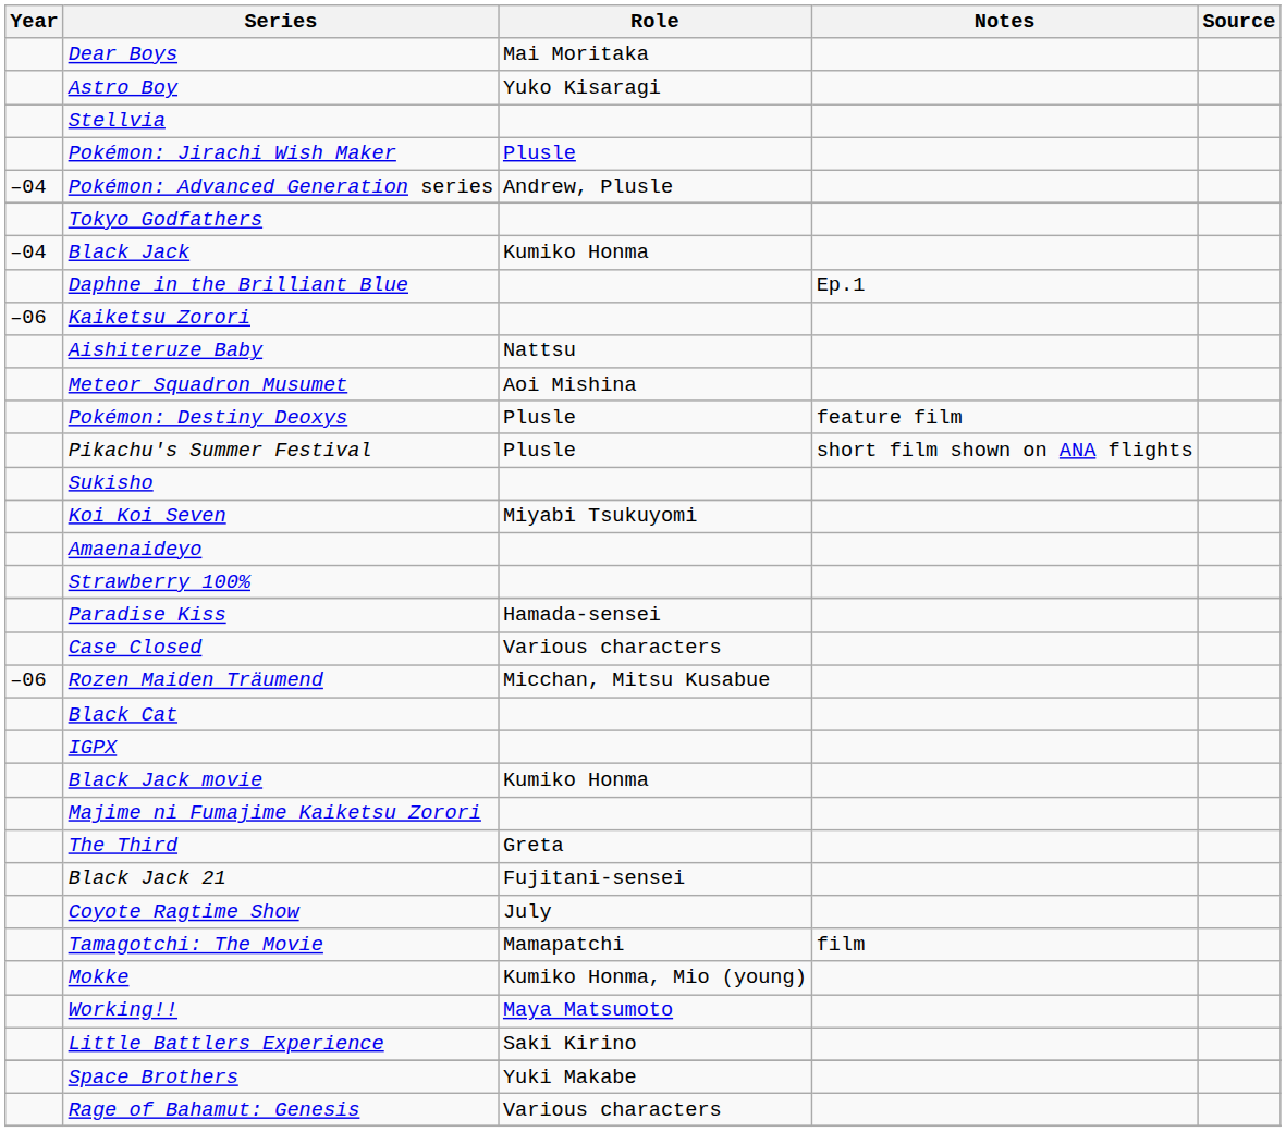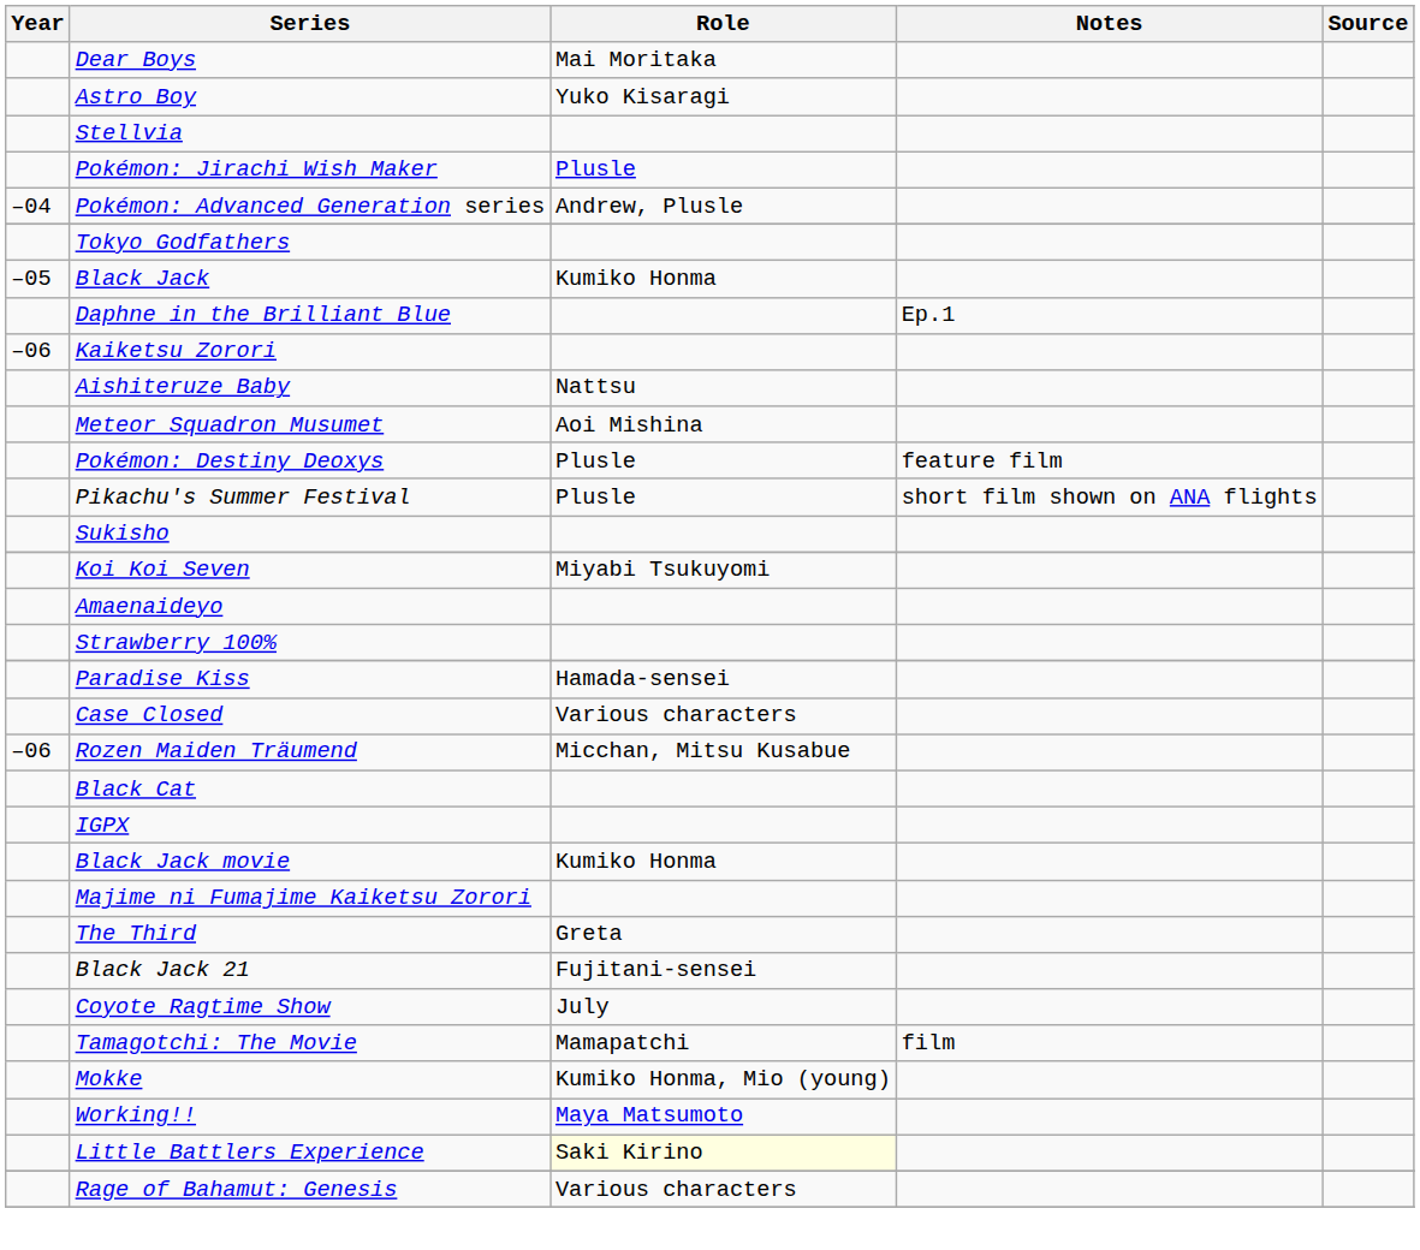 <table class="wikitable sortable plainrowheaders">
 <tr>
 <th>Year</th>
 <th>Series</th>
 <th>Role</th>
 <th class="unsortable">Notes</th>
 <th class="unsortable">Source</th>
 </tr>
 <tr>
 <td></td>
 <td><em><a href='#'>Dear Boys</a></em></td>
 <td>Mai Moritaka</td>
 <td></td>
 <td></td>
 </tr>
 <tr>
 <td></td>
 <td><em><a href='#'>Astro Boy</a></em></td>
 <td>Yuko Kisaragi</td>
 <td></td>
 <td></td>
 </tr>
 <tr>
 <td></td>
 <td><em><a href='#'>Stellvia</a></em></td>
 <td></td>
 <td></td>
 <td></td>
 </tr>
 <tr>
 <td></td>
 <td><em><a href='#'>Pokémon: Jirachi Wish Maker</a></em></td>
 <td><a href='#'>Plusle</a></td>
 <td></td>
 <td></td>
 </tr>
 <tr>
 <td>–04</td>
 <td><em><a href='#'>Pokémon: Advanced Generation</a></em> series</td>
 <td>Andrew, Plusle</td>
 <td></td>
 <td></td>
 </tr>
 <tr>
 </tr>
 <tr>
 <td></td>
 <td><em><a href='#'>Tokyo Godfathers</a></em></td>
 <td></td>
 <td></td>
 <td></td>
 </tr>
 <tr>
-<td>–04</td>
+<td>–05</td>
 <td><em><a href='#'>Black Jack</a></em></td>
 <td>Kumiko Honma</td>
 <td></td>
 <td></td>
 </tr>
 <tr>
 <td></td>
 <td><em><a href='#'>Daphne in the Brilliant Blue</a></em></td>
 <td></td>
 <td>Ep.1</td>
 <td></td>
 </tr>
 <tr>
 <td>–06</td>
 <td><em><a href='#'>Kaiketsu Zorori</a></em></td>
 <td></td>
 <td></td>
 <td></td>
 </tr>
 <tr>
 <td></td>
 <td><em><a href='#'>Aishiteruze Baby</a></em></td>
 <td>Nattsu</td>
 <td></td>
 <td></td>
 </tr>
 <tr>
 <td></td>
 <td><em><a href='#'>Meteor Squadron Musumet</a></em></td>
 <td>Aoi Mishina </td>
 <td></td>
 <td></td>
 </tr>
 <tr>
 <td></td>
 <td><em><a href='#'>Pokémon: Destiny Deoxys</a></em></td>
 <td>Plusle</td>
 <td>feature film</td>
 <td></td>
 </tr>
 <tr>
 <td></td>
 <td><em>Pikachu's Summer Festival</em> </td>
 <td>Plusle</td>
 <td>short film shown on <a href='#'>ANA</a> flights</td>
 <td></td>
 </tr>
 <tr>
 <td></td>
 <td><em><a href='#'>Sukisho</a></em></td>
 <td></td>
 <td></td>
 <td></td>
 </tr>
 <tr>
 </tr>
 <tr>
 <td></td>
 <td><em><a href='#'>Koi Koi Seven</a></em></td>
 <td>Miyabi Tsukuyomi</td>
 <td></td>
 <td></td>
 </tr>
 <tr>
 <td></td>
 <td><em><a href='#'>Amaenaideyo</a></em></td>
 <td></td>
 <td></td>
 <td></td>
 </tr>
 <tr>
 <td></td>
 <td><em><a href='#'>Strawberry 100%</a></em></td>
 <td></td>
 <td></td>
 <td></td>
 </tr>
 <tr>
 </tr>
 <tr>
 <td></td>
 <td><em><a href='#'>Paradise Kiss</a></em></td>
 <td>Hamada-sensei</td>
 <td></td>
 <td></td>
 </tr>
 <tr>
 <td></td>
 <td><em><a href='#'>Case Closed</a></em></td>
 <td>Various characters</td>
 <td></td>
 <td></td>
 </tr>
 <tr>
 <td>–06</td>
 <td><em><a href='#'>Rozen Maiden Träumend</a></em></td>
 <td>Micchan, Mitsu Kusabue</td>
 <td></td>
 <td></td>
 </tr>
 <tr>
 <td></td>
 <td><em><a href='#'>Black Cat</a></em></td>
 <td></td>
 <td></td>
 <td></td>
 </tr>
 <tr>
 <td></td>
 <td><em><a href='#'>IGPX</a></em></td>
 <td></td>
 <td></td>
 </tr>
 <tr>
 <td></td>
 <td><em><a href='#'>Black Jack movie</a></em></td>
 <td>Kumiko Honma</td>
 <td></td>
 <td></td>
 </tr>
 <tr>
 <td></td>
 <td><em><a href='#'>Majime ni Fumajime Kaiketsu Zorori</a></em></td>
 <td></td>
 <td></td>
 </tr>
 <tr>
 <td></td>
 <td><em><a href='#'>The Third</a></em></td>
 <td>Greta</td>
 <td></td>
 <td></td>
 </tr>
 <tr>
 <td></td>
 <td><em>Black Jack 21</em></td>
 <td>Fujitani-sensei</td>
 <td></td>
 <td></td>
 </tr>
 <tr>
 <td></td>
 <td><em><a href='#'>Coyote Ragtime Show</a></em></td>
 <td>July</td>
 <td></td>
 <td></td>
 </tr>
 <tr>
 <td></td>
 <td><em><a href='#'>Tamagotchi: The Movie</a></em></td>
 <td>Mamapatchi</td>
 <td>film</td>
 <td></td>
 </tr>
 <tr>
 <td></td>
 <td><em><a href='#'>Mokke</a></em></td>
 <td>Kumiko Honma, Mio (young)</td>
 <td></td>
 <td></td>
 </tr>
 <tr>
 <td></td>
 <td><em><a href='#'>Working!!</a></em></td>
 <td><a href='#'>Maya Matsumoto</a></td>
 <td></td>
 <td></td>
 </tr>
 <tr>
 <td></td>
 <td><em><a href='#'>Little Battlers Experience</a></em></td>
-<td>Saki Kirino</td>
+<td style="background: lightyellow;">Saki Kirino</td>
 <td></td>
 <td></td>
 </tr>
 <tr>
-</tr>
-<tr>
-<td></td>
-<td><em><a href='#'>Space Brothers</a></em></td>
-<td>Yuki Makabe</td>
-<td></td>
-<td></td>
 </tr>
 <tr>
 <td></td>
 <td><em><a href='#'>Rage of Bahamut: Genesis</a></em></td>
 <td>Various characters</td>
 <td></td>
 <td></td>
 </tr>
 <tr>
 </tr>
 </table>
